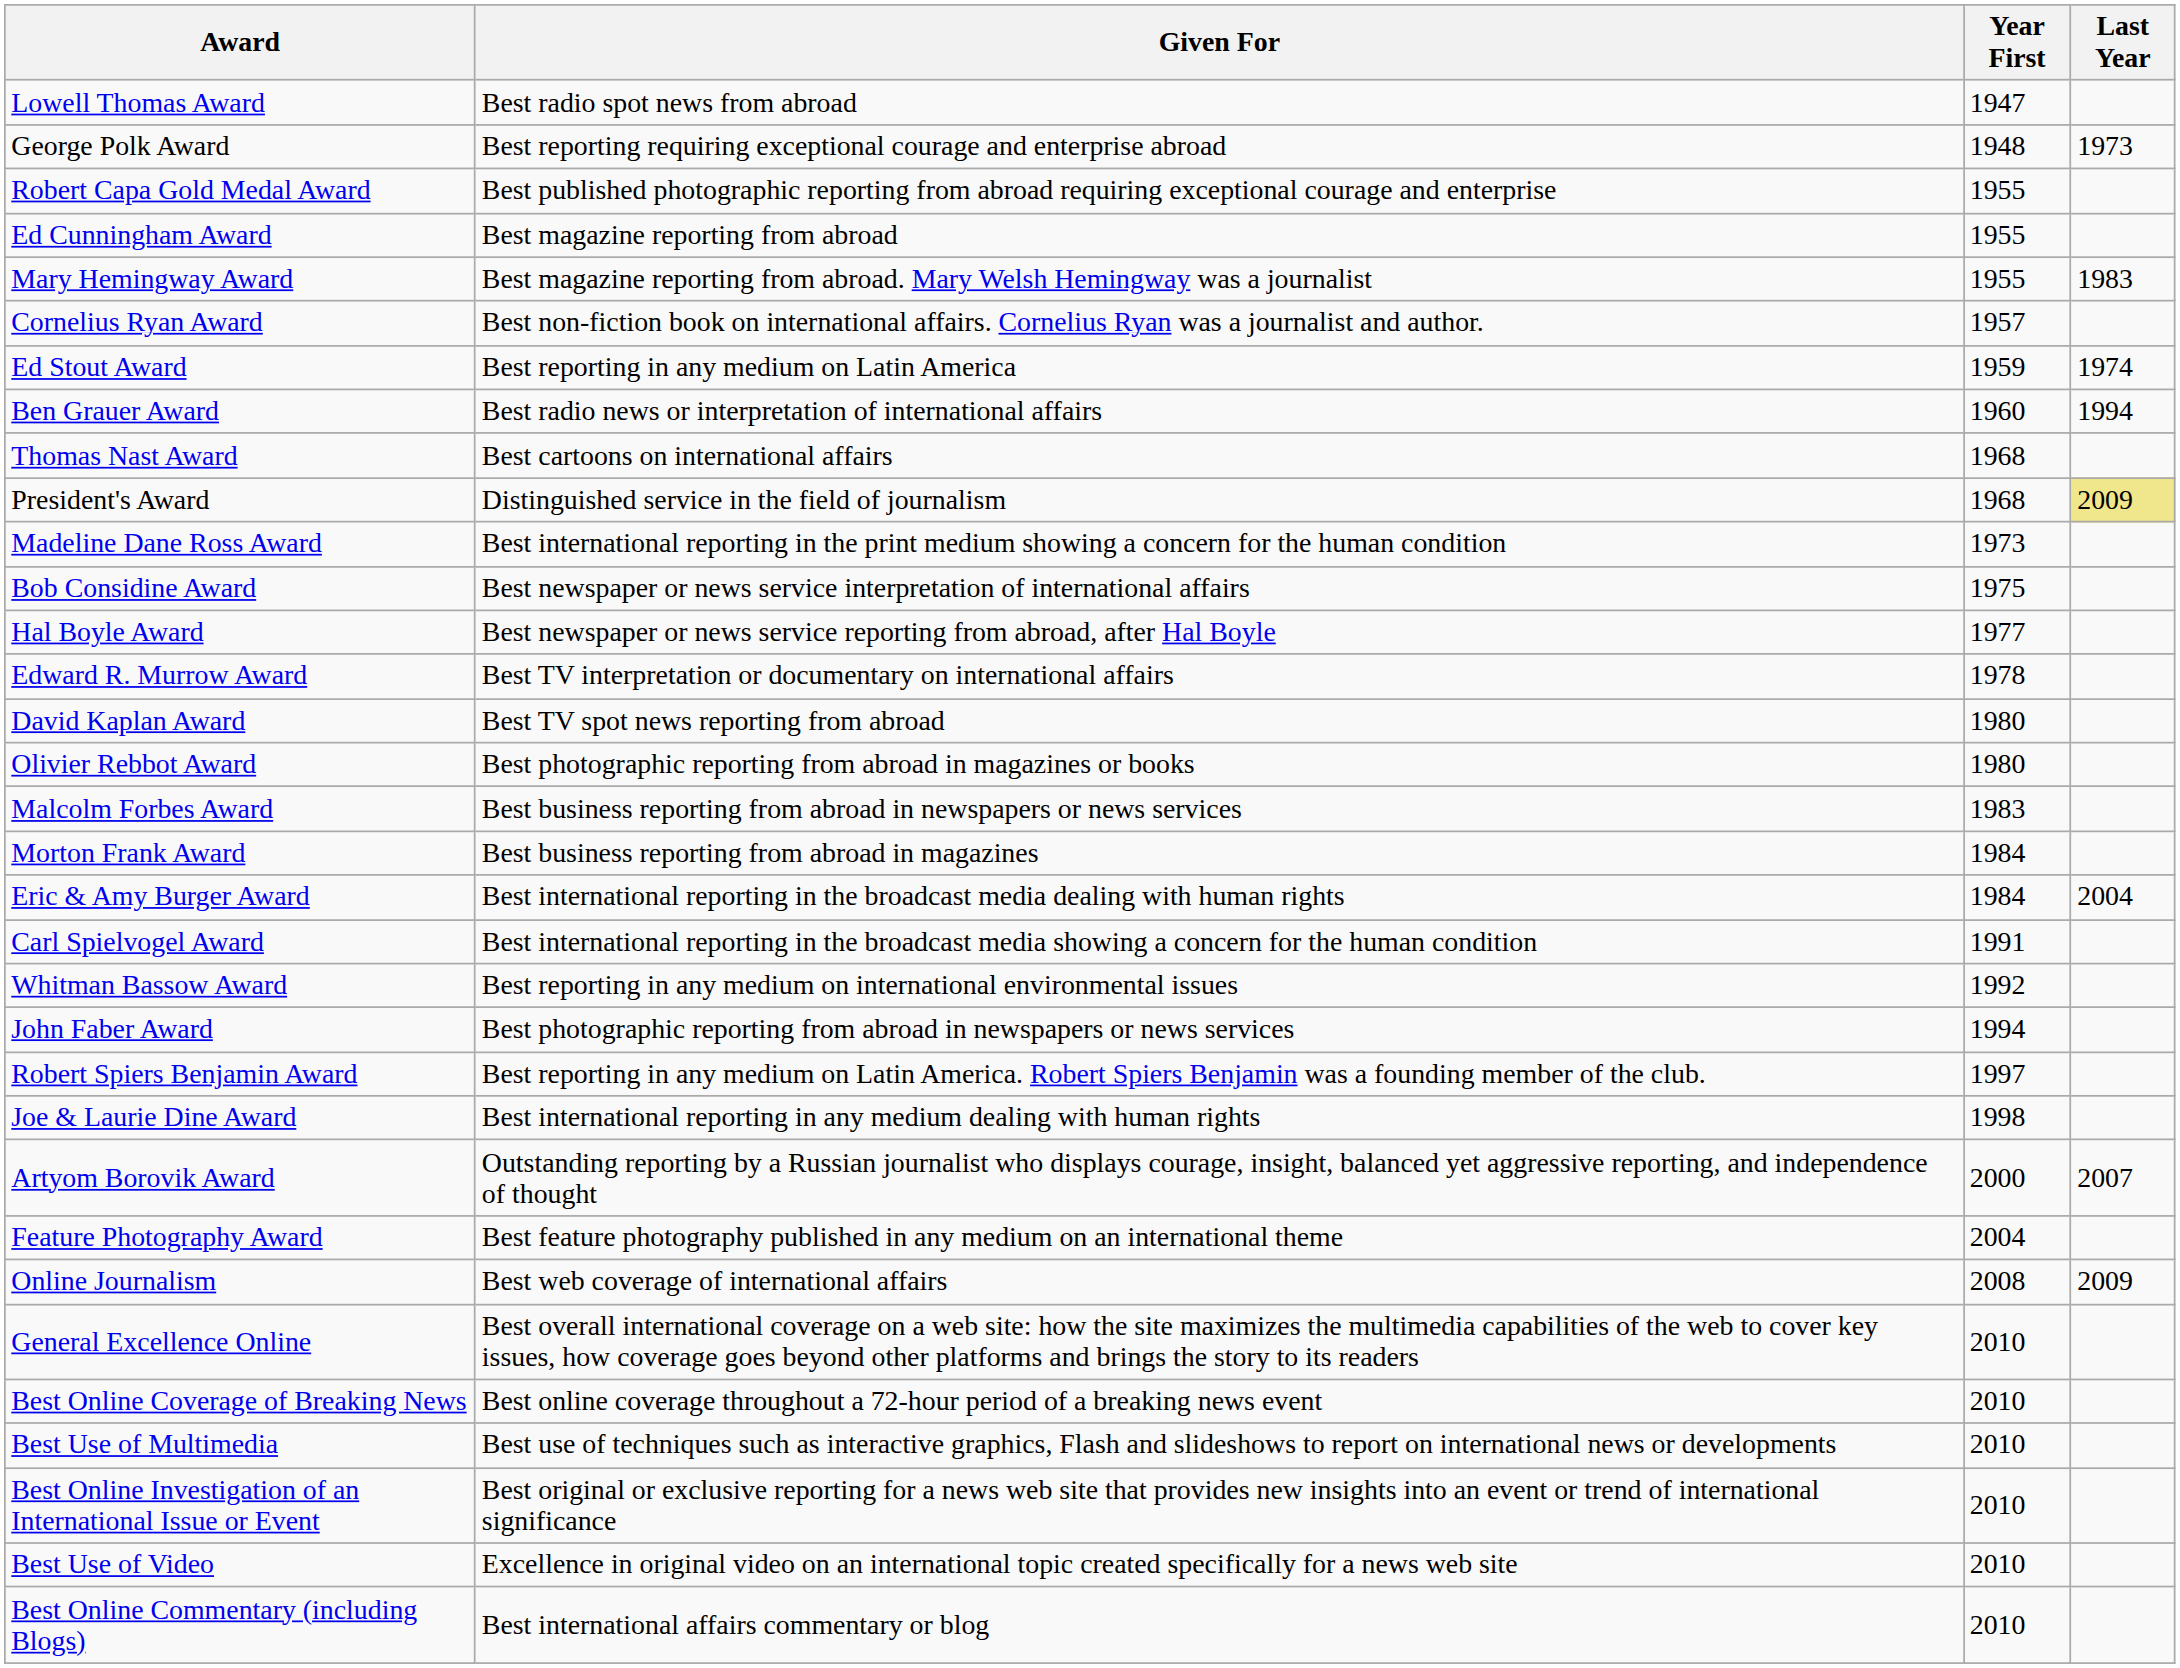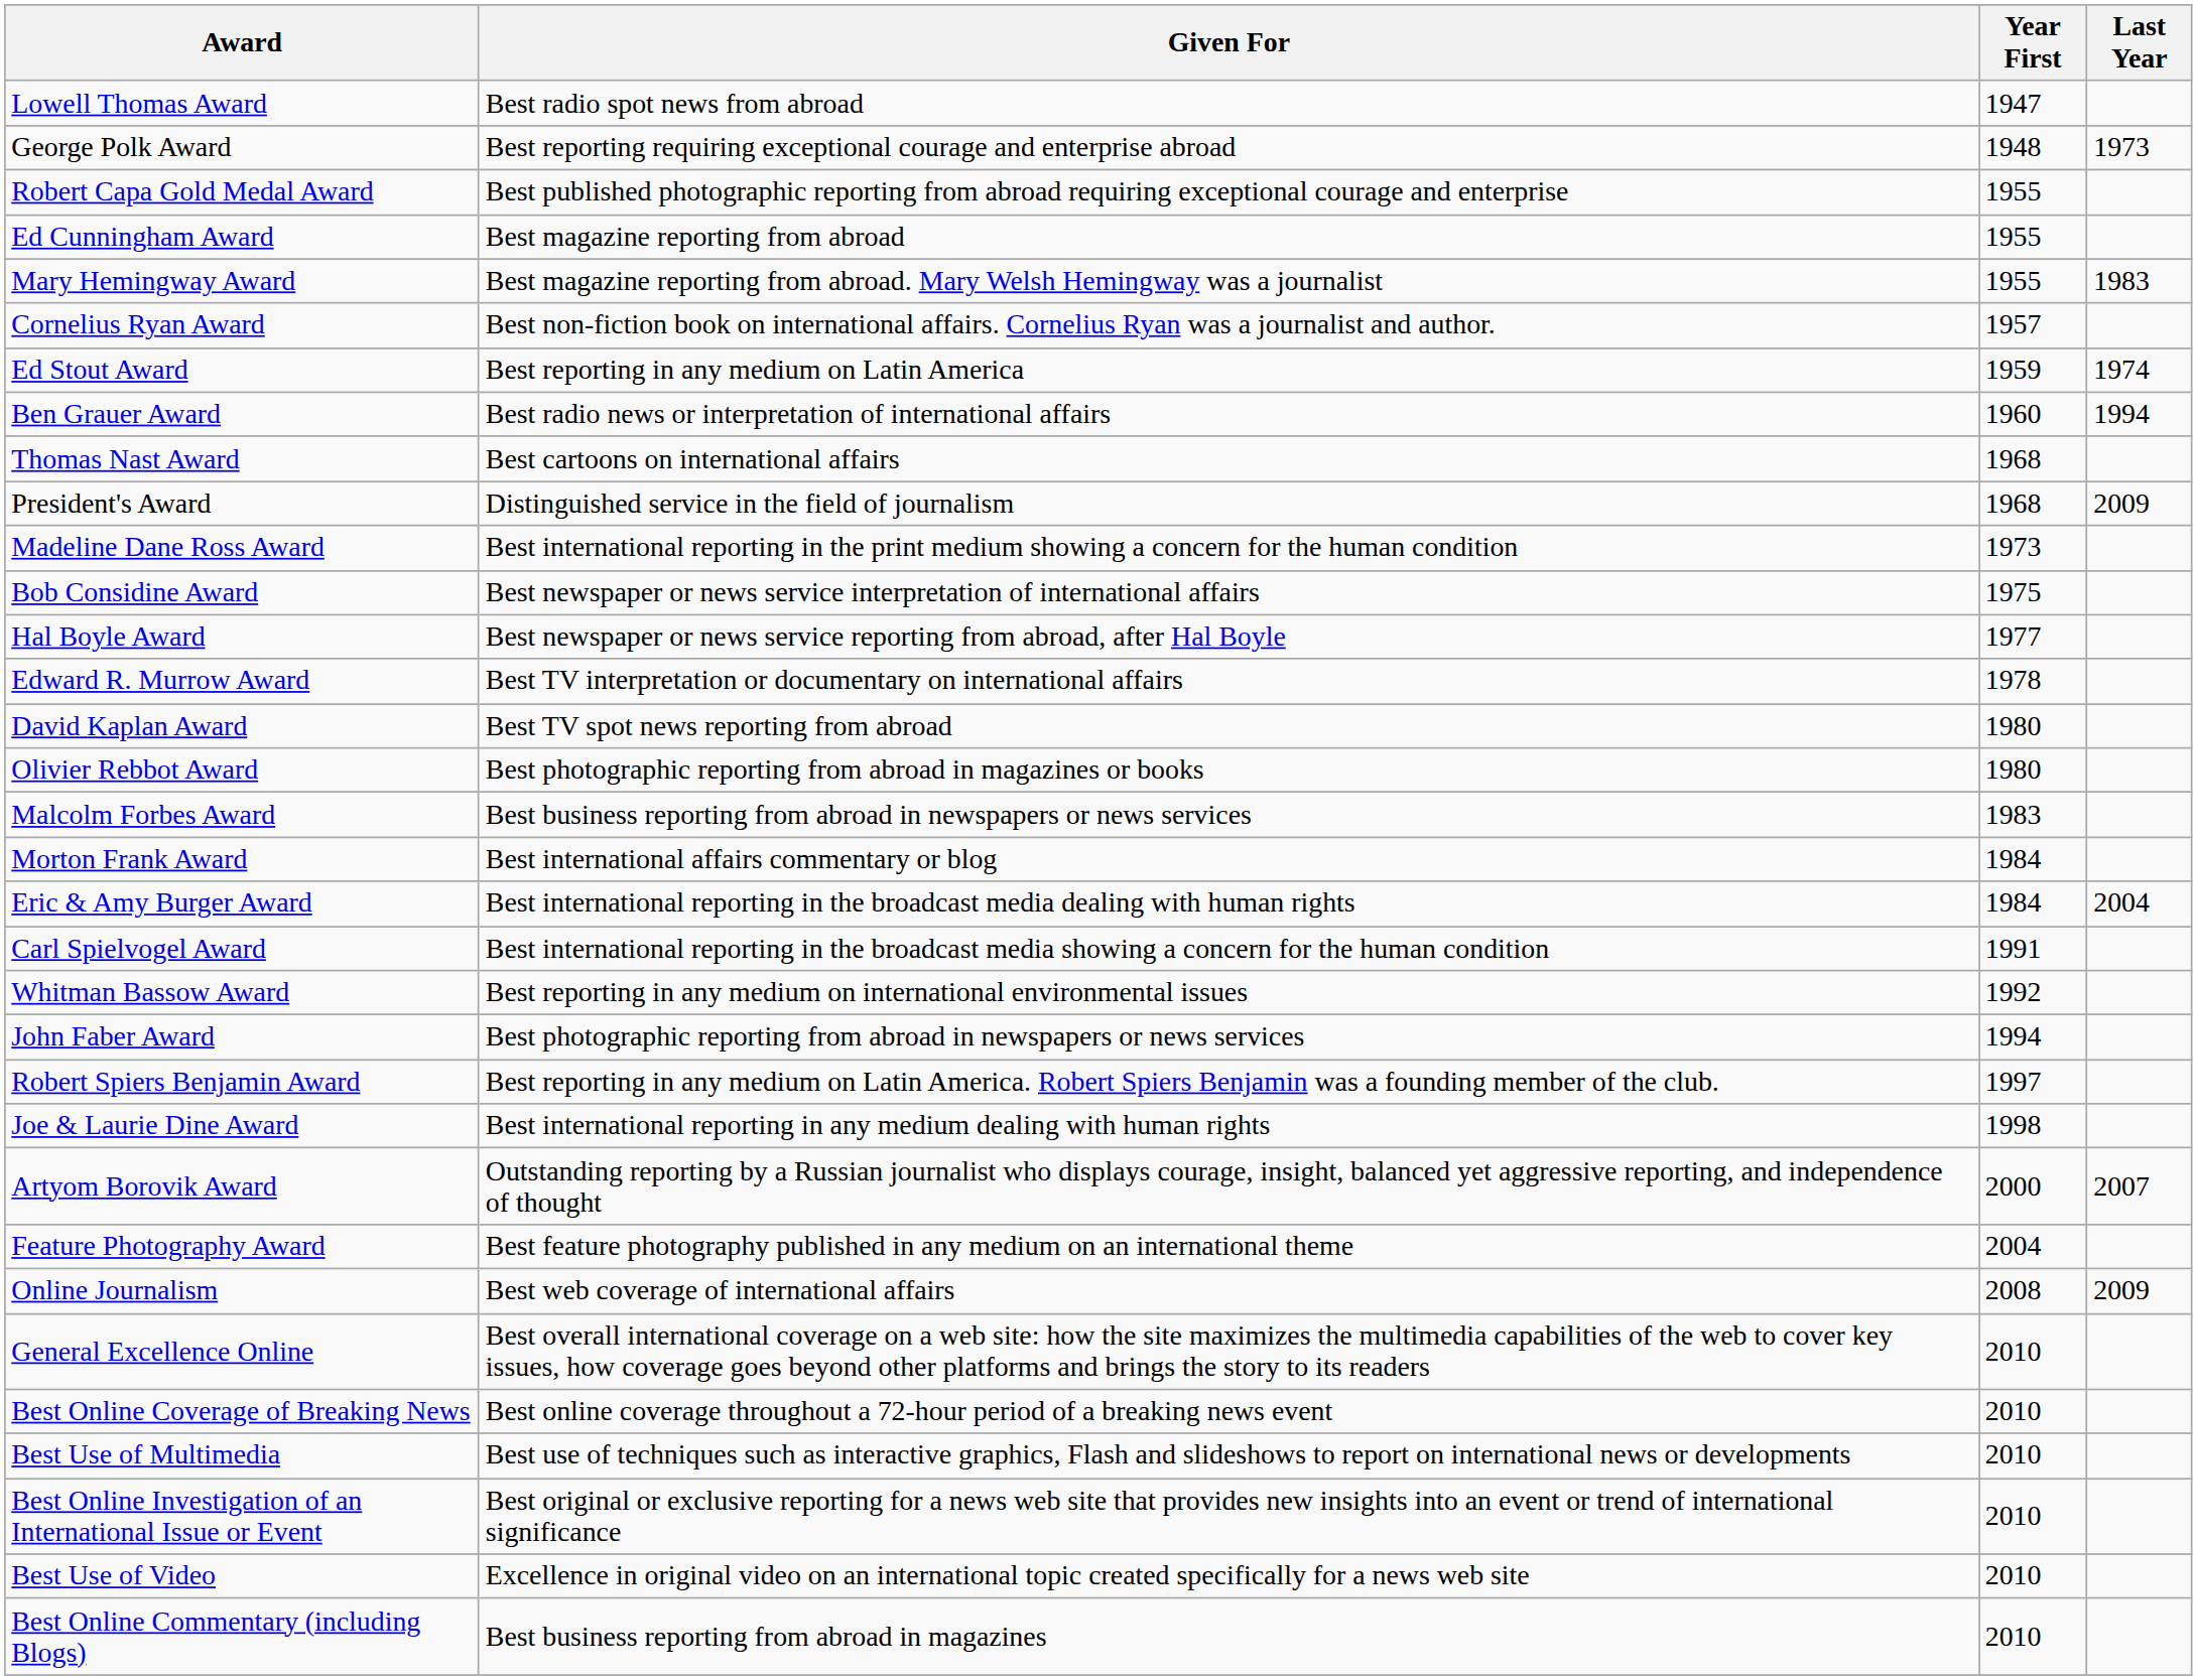 <table class="wikitable">
 <tr>
 <th>Award</th>
 <th>Given For</th>
 <th>Year First</th>
 <th>Last Year</th>
 </tr>
 <tr>
 <td><a href='#'>Lowell Thomas Award</a></td>
 <td>Best radio spot news from abroad</td>
 <td>1947</td>
 <td></td>
 </tr>
 <tr>
 <td>George Polk Award</td>
 <td>Best reporting requiring exceptional courage and enterprise abroad</td>
 <td>1948</td>
 <td>1973</td>
 </tr>
 <tr>
 <td><a href='#'>Robert Capa Gold Medal Award</a></td>
 <td>Best published photographic reporting from abroad requiring exceptional courage and enterprise</td>
 <td>1955</td>
 <td></td>
 </tr>
 <tr>
 <td><a href='#'>Ed Cunningham Award</a></td>
 <td>Best magazine reporting from abroad</td>
 <td>1955</td>
 <td></td>
 </tr>
 <tr>
 <td><a href='#'>Mary Hemingway Award</a></td>
 <td>Best magazine reporting from abroad. <a href='#'>Mary Welsh Hemingway</a> was a journalist</td>
 <td>1955</td>
 <td>1983</td>
 </tr>
 <tr>
 <td><a href='#'>Cornelius Ryan Award</a></td>
 <td>Best non-fiction book on international affairs. <a href='#'>Cornelius Ryan</a> was a journalist and author.</td>
 <td>1957</td>
 <td></td>
 </tr>
 <tr>
 <td><a href='#'>Ed Stout Award</a></td>
 <td>Best reporting in any medium on Latin America</td>
 <td>1959</td>
 <td>1974</td>
 </tr>
 <tr>
 <td><a href='#'>Ben Grauer Award</a></td>
 <td>Best radio news or interpretation of international affairs</td>
 <td>1960</td>
 <td>1994</td>
 </tr>
 <tr>
 <td><a href='#'>Thomas Nast Award</a></td>
 <td>Best cartoons on international affairs</td>
 <td>1968</td>
 <td></td>
 </tr>
 <tr>
 <td>President's Award</td>
 <td>Distinguished service in the field of journalism</td>
 <td>1968</td>
-<td style="background: khaki;">2009</td>
+<td>2009</td>
 </tr>
 <tr>
 <td><a href='#'>Madeline Dane Ross Award</a></td>
 <td>Best international reporting in the print medium showing a concern for the human condition</td>
 <td>1973</td>
 <td></td>
 </tr>
 <tr>
 <td><a href='#'>Bob Considine Award</a></td>
 <td>Best newspaper or news service interpretation of international affairs</td>
 <td>1975</td>
 <td></td>
 </tr>
 <tr>
 <td><a href='#'>Hal Boyle Award</a></td>
 <td>Best newspaper or news service reporting from abroad, after <a href='#'>Hal Boyle</a></td>
 <td>1977</td>
 <td></td>
 </tr>
 <tr>
 <td><a href='#'>Edward R. Murrow Award</a></td>
 <td>Best TV interpretation or documentary on international affairs</td>
 <td>1978</td>
 <td></td>
 </tr>
 <tr>
 <td><a href='#'>David Kaplan Award</a></td>
 <td>Best TV spot news reporting from abroad</td>
 <td>1980</td>
 <td></td>
 </tr>
 <tr>
 <td><a href='#'>Olivier Rebbot Award</a></td>
 <td>Best photographic reporting from abroad in magazines or books</td>
 <td>1980</td>
 <td></td>
 </tr>
 <tr>
 <td><a href='#'>Malcolm Forbes Award</a></td>
 <td>Best business reporting from abroad in newspapers or news services</td>
 <td>1983</td>
 <td></td>
 </tr>
 <tr>
 <td><a href='#'>Morton Frank Award</a></td>
-<td>Best business reporting from abroad in magazines</td>
+<td>Best international affairs commentary or blog</td>
 <td>1984</td>
 <td></td>
 </tr>
 <tr>
 <td><a href='#'>Eric & Amy Burger Award</a></td>
 <td>Best international reporting in the broadcast media dealing with human rights</td>
 <td>1984</td>
 <td>2004</td>
 </tr>
 <tr>
 <td><a href='#'>Carl Spielvogel Award</a></td>
 <td>Best international reporting in the broadcast media showing a concern for the human condition</td>
 <td>1991</td>
 <td></td>
 </tr>
 <tr>
 <td><a href='#'>Whitman Bassow Award</a></td>
 <td>Best reporting in any medium on international environmental issues</td>
 <td>1992</td>
 <td></td>
 </tr>
 <tr>
 <td><a href='#'>John Faber Award</a></td>
 <td>Best photographic reporting from abroad in newspapers or news services</td>
 <td>1994</td>
 <td></td>
 </tr>
 <tr>
 <td><a href='#'>Robert Spiers Benjamin Award</a></td>
 <td>Best reporting in any medium on Latin America. <a href='#'>Robert Spiers Benjamin</a> was a founding member of the club.</td>
 <td>1997</td>
 <td></td>
 </tr>
 <tr>
 <td><a href='#'>Joe & Laurie Dine Award</a></td>
 <td>Best international reporting in any medium dealing with human rights</td>
 <td>1998</td>
 <td></td>
 </tr>
 <tr>
 <td><a href='#'>Artyom Borovik Award</a></td>
 <td>Outstanding reporting by a Russian journalist who displays courage, insight, balanced yet aggressive reporting, and independence of thought</td>
 <td>2000</td>
 <td>2007</td>
 </tr>
 <tr>
 <td><a href='#'>Feature Photography Award</a></td>
 <td>Best feature photography published in any medium on an international theme</td>
 <td>2004</td>
 <td></td>
 </tr>
 <tr>
 <td><a href='#'>Online Journalism</a></td>
 <td>Best web coverage of international affairs</td>
 <td>2008</td>
 <td>2009</td>
 </tr>
 <tr>
 <td><a href='#'>General Excellence Online</a></td>
 <td>Best overall international coverage on a web site: how the site maximizes the multimedia capabilities of the web to cover key issues, how coverage goes beyond other platforms and brings the story to its readers</td>
 <td>2010</td>
 <td></td>
 </tr>
 <tr>
 <td><a href='#'>Best Online Coverage of Breaking News</a></td>
 <td>Best online coverage throughout a 72-hour period of a breaking news event</td>
 <td>2010</td>
 <td></td>
 </tr>
 <tr>
 <td><a href='#'>Best Use of Multimedia</a></td>
 <td>Best use of techniques such as interactive graphics, Flash and slideshows to report on international news or developments</td>
 <td>2010</td>
 <td></td>
 </tr>
 <tr>
 <td><a href='#'>Best Online Investigation of an International Issue or Event</a></td>
 <td>Best original or exclusive reporting for a news web site that provides new insights into an event or trend of international significance</td>
 <td>2010</td>
 <td></td>
 </tr>
 <tr>
 <td><a href='#'>Best Use of Video</a></td>
 <td>Excellence in original video on an international topic created specifically for a news web site</td>
 <td>2010</td>
 <td></td>
 </tr>
 <tr>
 <td><a href='#'>Best Online Commentary (including Blogs)</a></td>
-<td>Best international affairs commentary or blog</td>
+<td>Best business reporting from abroad in magazines</td>
 <td>2010</td>
 <td></td>
 </tr>
 </table>
